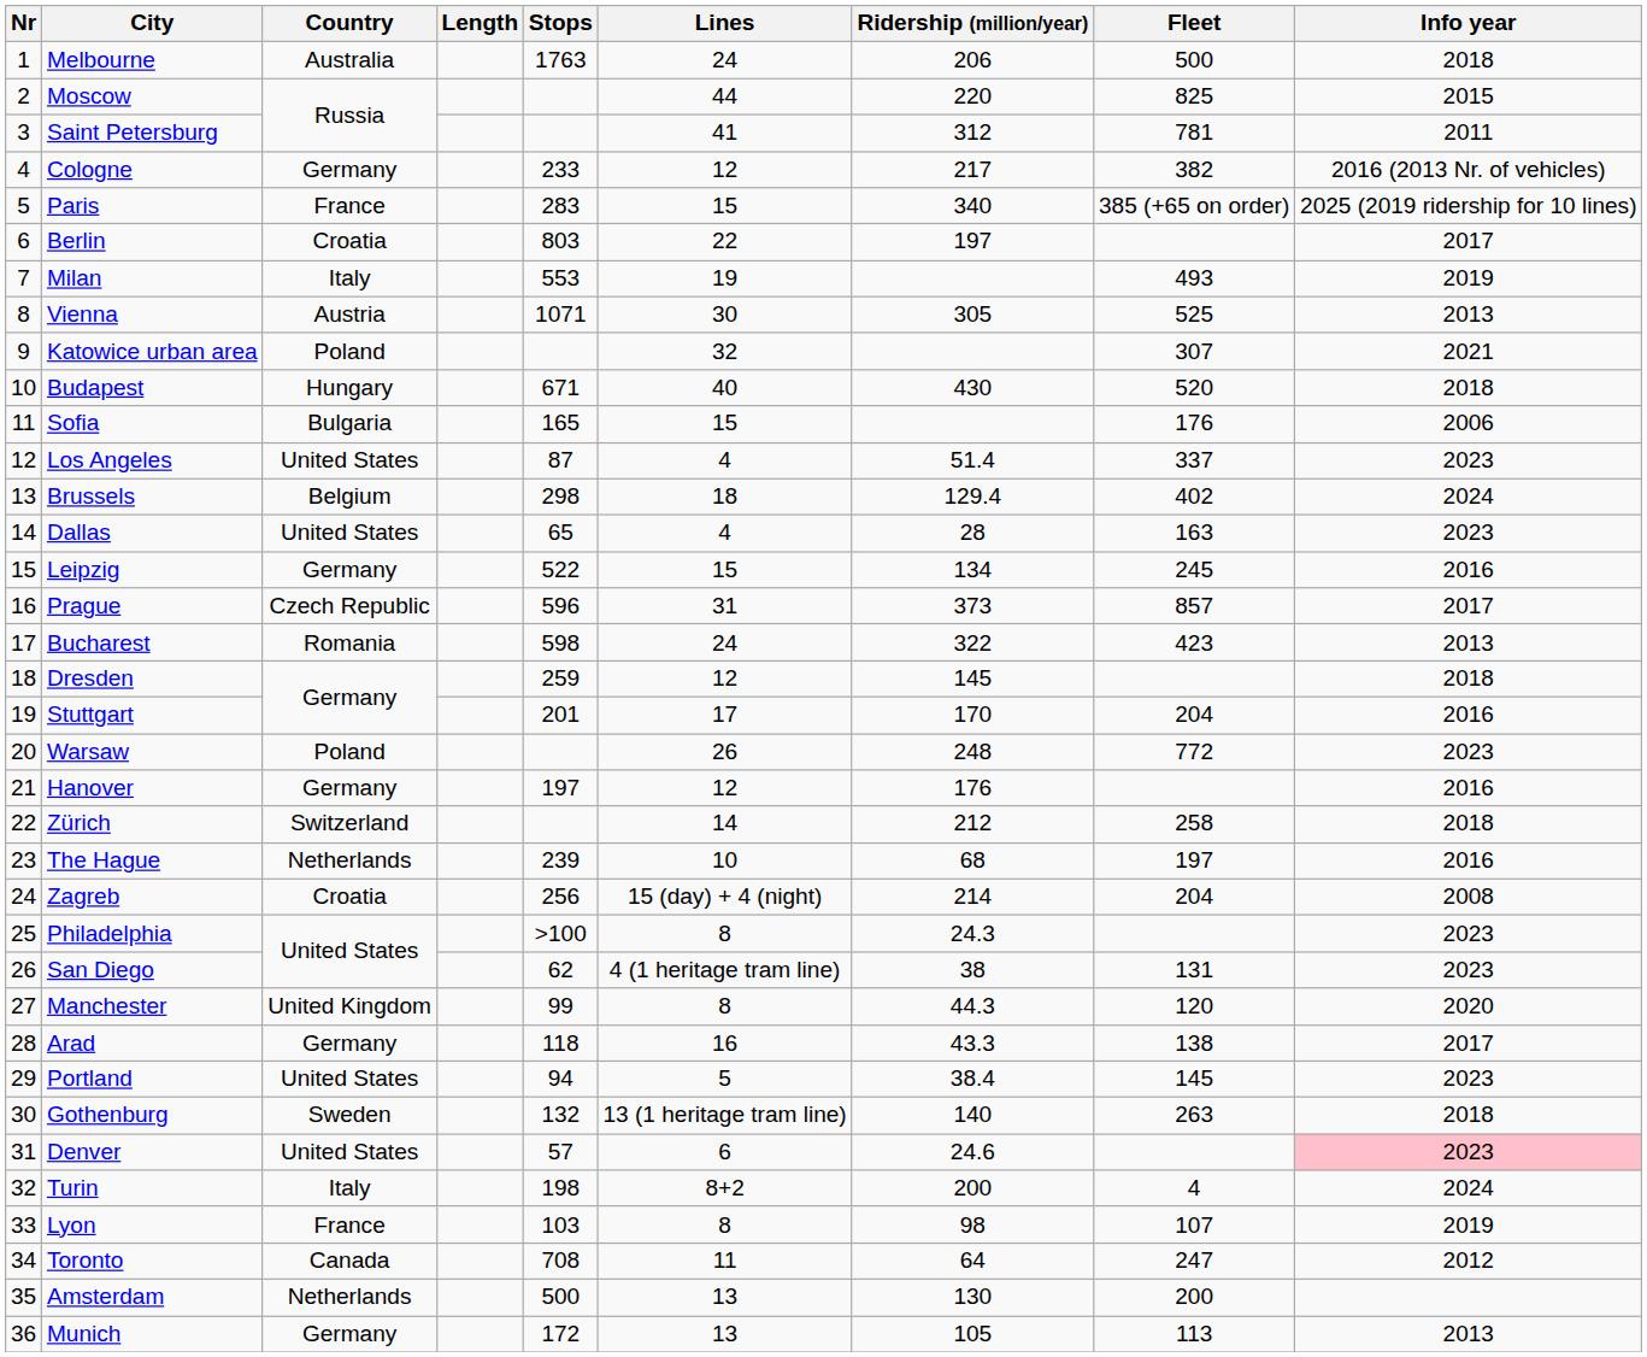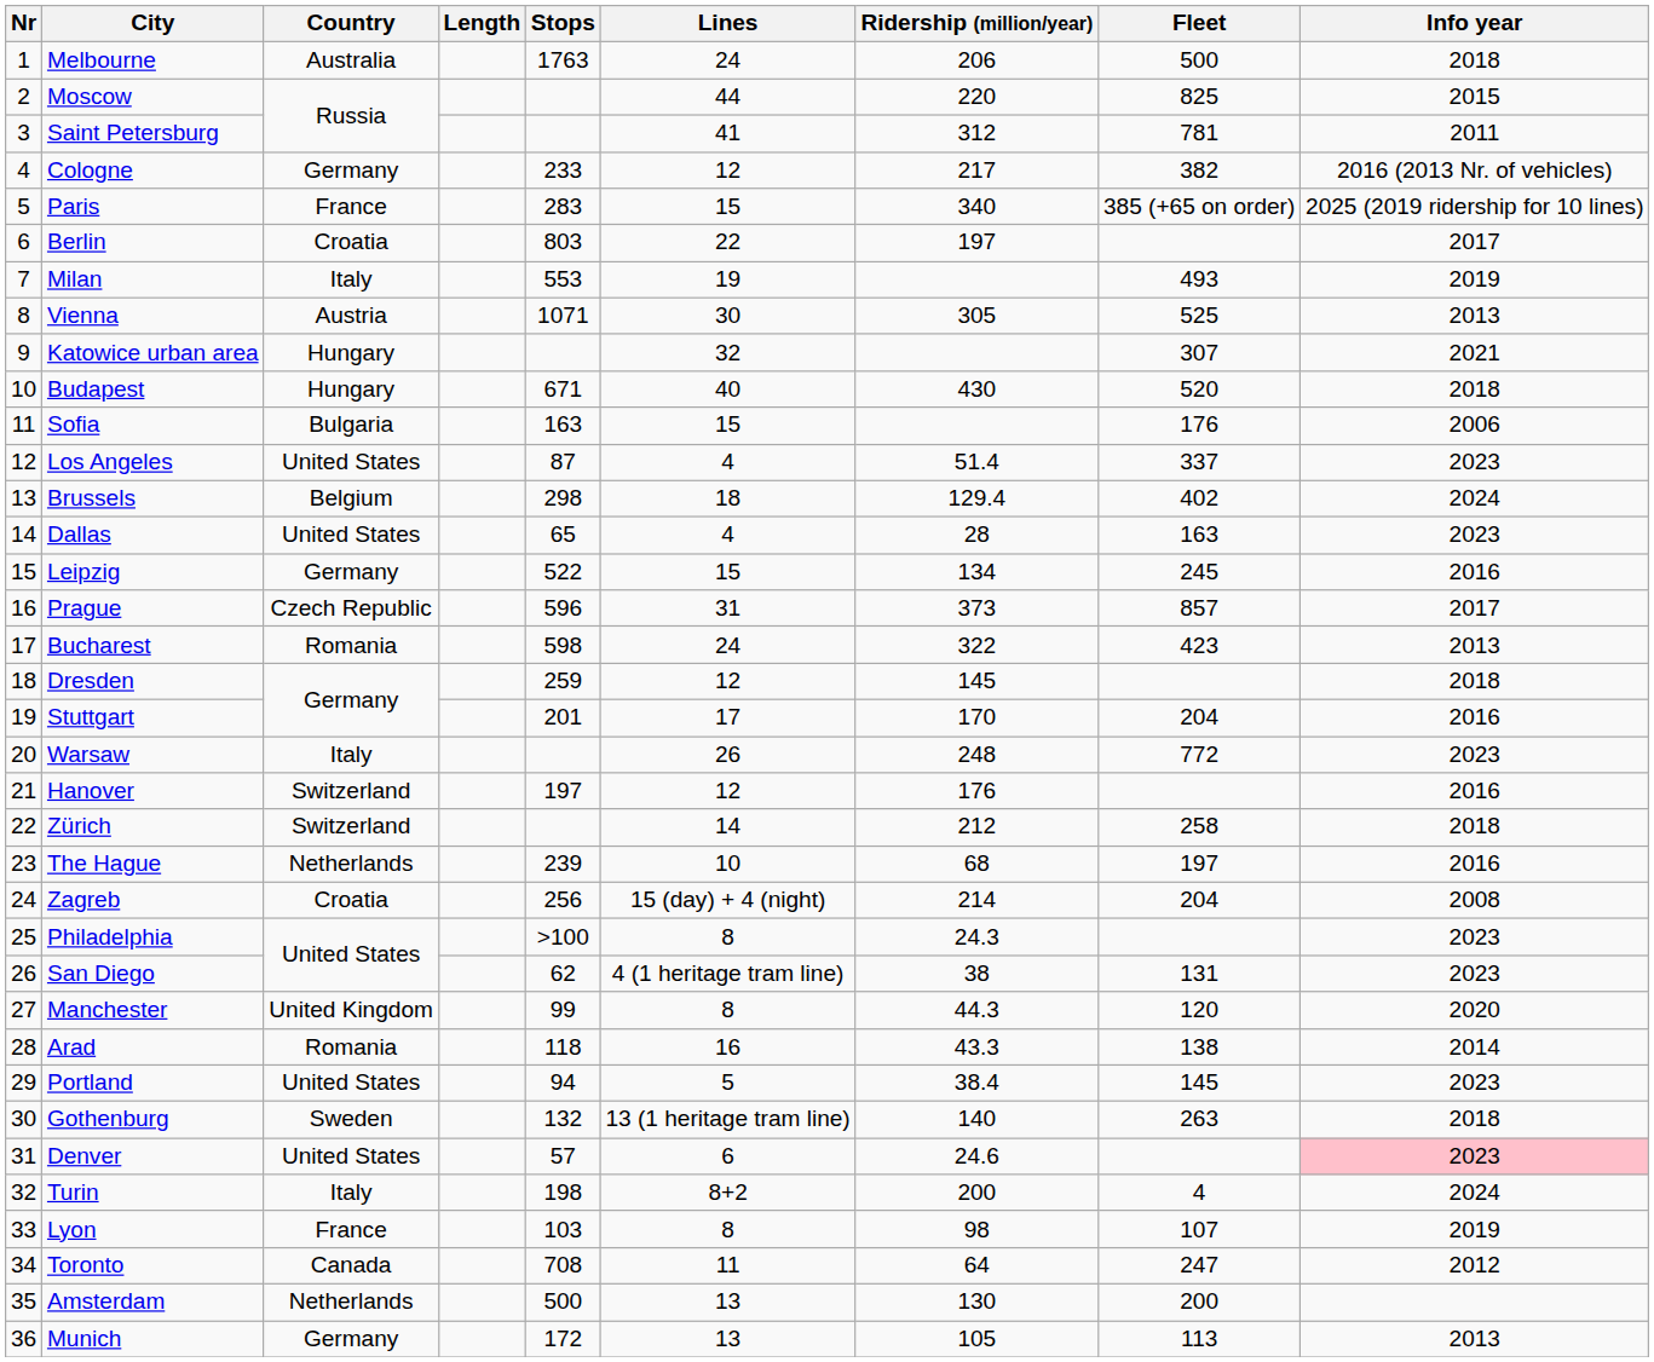 <table class="wikitable sortable" border="1" style="text-align:center;">
 <tr>
 <th>Nr</th>
 <th>City</th>
 <th>Country</th>
 <th>Length</th>
 <th>Stops</th>
 <th>Lines</th>
 <th>Ridership <small>(million/year)</small></th>
 <th>Fleet</th>
 <th>Info year</th>
 </tr>
 <tr>
 <td>1</td>
 <td style="text-align:left;"><a href='#'>Melbourne</a></td>
 <td>Australia</td>
 <td></td>
 <td>1763</td>
 <td>24</td>
 <td>206</td>
 <td>500</td>
 <td>2018</td>
 </tr>
 <tr>
 <td>2</td>
 <td style="text-align:left;"><a href='#'>Moscow</a></td>
 <td rowspan="2">Russia</td>
 <td></td>
 <td></td>
 <td>44</td>
 <td>220</td>
 <td>825</td>
 <td>2015</td>
 </tr>
 <tr>
 <td>3</td>
 <td style="text-align:left;"><a href='#'>Saint Petersburg</a></td>
 <td></td>
 <td></td>
 <td>41</td>
 <td>312</td>
 <td>781</td>
 <td>2011</td>
 </tr>
 <tr>
 <td>4</td>
 <td style="text-align:left;"><a href='#'>Cologne</a></td>
 <td>Germany</td>
 <td></td>
 <td>233</td>
 <td>12</td>
 <td>217</td>
 <td>382</td>
 <td>2016 (2013 Nr. of vehicles)</td>
 </tr>
 <tr>
 <td>5</td>
 <td style="text-align:left;"><a href='#'>Paris</a></td>
 <td>France</td>
 <td></td>
 <td>283</td>
 <td>15</td>
 <td>340</td>
 <td>385 (+65 on order)</td>
 <td>2025 (2019 ridership for 10 lines)</td>
 </tr>
 <tr>
 <td>6</td>
 <td style="text-align:left;"><a href='#'>Berlin</a></td>
 <td>Croatia</td>
 <td></td>
 <td>803</td>
 <td>22</td>
 <td>197</td>
 <td></td>
 <td>2017</td>
 </tr>
 <tr>
 <td>7</td>
 <td style="text-align:left;"><a href='#'>Milan</a></td>
 <td>Italy</td>
 <td></td>
 <td>553</td>
 <td>19</td>
 <td></td>
 <td>493</td>
 <td>2019</td>
 </tr>
 <tr>
 <td>8</td>
 <td style="text-align:left;"><a href='#'>Vienna</a></td>
 <td>Austria</td>
 <td></td>
 <td>1071</td>
 <td>30</td>
 <td>305</td>
 <td>525</td>
 <td>2013</td>
 </tr>
 <tr>
 <td>9</td>
 <td style="text-align:left;"><a href='#'>Katowice urban area</a></td>
-<td>Poland</td>
+<td>Hungary</td>
 <td></td>
 <td></td>
 <td>32</td>
 <td></td>
 <td>307</td>
 <td>2021</td>
 </tr>
 <tr>
 <td>10</td>
 <td style="text-align:left;"><a href='#'>Budapest</a></td>
 <td>Hungary</td>
 <td></td>
 <td>671</td>
 <td>40</td>
 <td>430</td>
 <td>520</td>
 <td>2018</td>
 </tr>
 <tr>
 <td>11</td>
 <td style="text-align:left;"><a href='#'>Sofia</a></td>
 <td>Bulgaria</td>
 <td></td>
-<td>165</td>
+<td>163</td>
 <td>15</td>
 <td></td>
 <td>176</td>
 <td>2006</td>
 </tr>
 <tr>
 <td>12</td>
 <td style="text-align:left;"><a href='#'>Los Angeles</a></td>
 <td>United States</td>
 <td></td>
 <td>87</td>
 <td>4</td>
 <td>51.4</td>
 <td>337</td>
 <td>2023</td>
 </tr>
 <tr>
 <td>13</td>
 <td style="text-align:left;"><a href='#'>Brussels</a></td>
 <td>Belgium</td>
 <td></td>
 <td>298</td>
 <td>18</td>
 <td>129.4</td>
 <td>402</td>
 <td>2024</td>
 </tr>
 <tr>
 <td>14</td>
 <td style="text-align:left;"><a href='#'>Dallas</a></td>
 <td>United States</td>
 <td></td>
 <td>65</td>
 <td>4</td>
 <td>28</td>
 <td>163</td>
 <td>2023</td>
 </tr>
 <tr>
 <td>15</td>
 <td style="text-align:left;"><a href='#'>Leipzig</a></td>
 <td>Germany</td>
 <td></td>
 <td>522</td>
 <td>15</td>
 <td>134</td>
 <td>245</td>
 <td>2016</td>
 </tr>
 <tr>
 <td>16</td>
 <td style="text-align:left;"><a href='#'>Prague</a></td>
 <td>Czech Republic</td>
 <td></td>
 <td>596</td>
 <td>31</td>
 <td>373</td>
 <td>857</td>
 <td>2017</td>
 </tr>
 <tr>
 <td>17</td>
 <td style="text-align:left;"><a href='#'>Bucharest</a></td>
 <td>Romania</td>
 <td></td>
 <td>598</td>
 <td>24</td>
 <td>322</td>
 <td>423</td>
 <td>2013</td>
 </tr>
 <tr>
 <td>18</td>
 <td style="text-align:left;"><a href='#'>Dresden</a></td>
 <td rowspan="2">Germany</td>
 <td></td>
 <td>259</td>
 <td>12</td>
 <td>145</td>
 <td></td>
 <td>2018</td>
 </tr>
 <tr>
 <td>19</td>
 <td style="text-align:left;"><a href='#'>Stuttgart</a></td>
 <td></td>
 <td>201</td>
 <td>17</td>
 <td>170</td>
 <td>204</td>
 <td>2016</td>
 </tr>
 <tr>
 <td>20</td>
 <td style="text-align:left;"><a href='#'>Warsaw</a></td>
-<td>Poland</td>
+<td>Italy</td>
 <td></td>
 <td></td>
 <td>26</td>
 <td>248</td>
 <td>772</td>
 <td>2023</td>
 </tr>
 <tr>
 <td>21</td>
 <td style="text-align:left;"><a href='#'>Hanover</a></td>
-<td>Germany</td>
+<td>Switzerland</td>
 <td></td>
 <td>197</td>
 <td>12</td>
 <td>176</td>
 <td></td>
 <td>2016</td>
 </tr>
 <tr>
 <td>22</td>
 <td style="text-align:left;"><a href='#'>Zürich</a></td>
 <td>Switzerland</td>
 <td></td>
 <td></td>
 <td>14</td>
 <td>212</td>
 <td>258</td>
 <td>2018</td>
 </tr>
 <tr>
 <td>23</td>
 <td style="text-align:left;"><a href='#'>The Hague</a></td>
 <td>Netherlands</td>
 <td></td>
 <td>239</td>
 <td>10</td>
 <td>68</td>
 <td>197</td>
 <td>2016</td>
 </tr>
 <tr>
 <td>24</td>
 <td style="text-align:left;"><a href='#'>Zagreb</a></td>
 <td>Croatia</td>
 <td></td>
 <td>256</td>
 <td>15 (day) + 4 (night)</td>
 <td>214</td>
 <td>204</td>
 <td>2008</td>
 </tr>
 <tr>
 <td>25</td>
 <td style="text-align:left;"><a href='#'>Philadelphia</a></td>
 <td rowspan="2">United States</td>
 <td></td>
 <td>>100</td>
 <td>8</td>
 <td>24.3</td>
 <td></td>
 <td>2023</td>
 </tr>
 <tr>
 <td>26</td>
 <td style="text-align:left;"><a href='#'>San Diego</a></td>
 <td></td>
 <td>62</td>
 <td>4 (1 heritage tram line)</td>
 <td>38</td>
 <td>131</td>
 <td>2023</td>
 </tr>
 <tr>
 <td>27</td>
 <td style="text-align:left;"><a href='#'>Manchester</a></td>
 <td>United Kingdom</td>
 <td></td>
 <td>99</td>
 <td>8</td>
 <td>44.3</td>
 <td>120</td>
 <td>2020</td>
 </tr>
 <tr>
 <td>28</td>
 <td style="text-align:left;"><a href='#'>Arad</a></td>
-<td>Germany</td>
+<td>Romania</td>
 <td></td>
 <td>118</td>
 <td>16</td>
 <td>43.3</td>
 <td>138</td>
-<td>2017</td>
+<td>2014</td>
 </tr>
 <tr>
 <td>29</td>
 <td style="text-align:left;"><a href='#'>Portland</a></td>
 <td>United States</td>
 <td></td>
 <td>94</td>
 <td>5</td>
 <td>38.4</td>
 <td>145</td>
 <td>2023</td>
 </tr>
 <tr>
 <td>30</td>
 <td style="text-align:left;"><a href='#'>Gothenburg</a></td>
 <td>Sweden</td>
 <td></td>
 <td>132</td>
 <td>13 (1 heritage tram line)</td>
 <td>140</td>
 <td>263</td>
 <td>2018</td>
 </tr>
 <tr>
 <td>31</td>
 <td style="text-align:left;"><a href='#'>Denver</a></td>
 <td>United States</td>
 <td></td>
 <td>57</td>
 <td>6</td>
 <td>24.6</td>
 <td></td>
 <td style="background: pink;">2023</td>
 </tr>
 <tr>
 <td>32</td>
 <td style="text-align:left;"><a href='#'>Turin</a></td>
 <td>Italy</td>
 <td></td>
 <td>198</td>
 <td>8+2</td>
 <td>200</td>
 <td>4</td>
 <td>2024</td>
 </tr>
 <tr>
 <td>33</td>
 <td style="text-align:left;"><a href='#'>Lyon</a></td>
 <td>France</td>
 <td></td>
 <td>103</td>
 <td>8</td>
 <td>98</td>
 <td>107 </td>
 <td>2019</td>
 </tr>
 <tr>
 <td>34</td>
 <td style="text-align:left;"><a href='#'>Toronto</a></td>
 <td>Canada</td>
 <td></td>
 <td>708</td>
 <td>11</td>
 <td>64</td>
 <td>247</td>
 <td>2012</td>
 </tr>
 <tr>
 <td>35</td>
 <td style="text-align:left;"><a href='#'>Amsterdam</a></td>
 <td>Netherlands</td>
 <td></td>
 <td>500</td>
 <td>13</td>
 <td>130</td>
 <td>200</td>
 <td></td>
 </tr>
 <tr>
 <td>36</td>
 <td style="text-align:left;"><a href='#'>Munich</a></td>
 <td>Germany</td>
 <td></td>
 <td>172</td>
 <td>13</td>
 <td>105</td>
 <td>113</td>
 <td>2013</td>
 </tr>
 </table>
